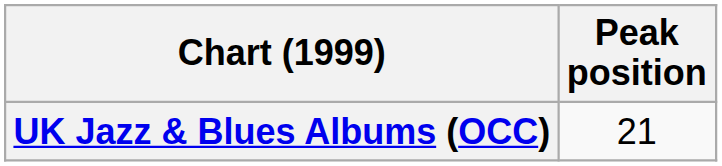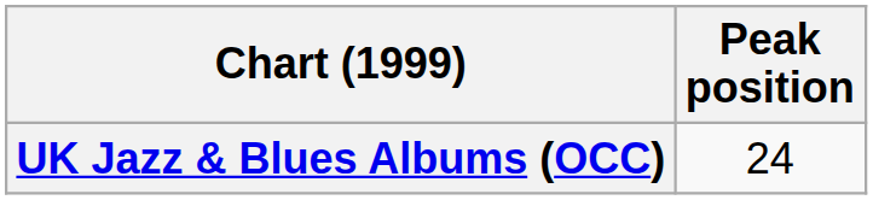 <table class="wikitable sortable plainrowheaders" style="text-align:center">
 <tr>
 <th scope="col">Chart (1999)</th>
 <th scope="col">Peak<br>position</th>
 </tr>
 <tr>
 <th scope="row"><a href='#'>UK Jazz & Blues Albums</a> (<a href='#'>OCC</a>)</th>
-<td>21</td>
+<td>24</td>
 </tr>
 </table>
